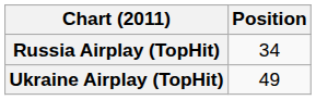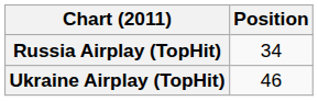 <table class="wikitable sortable plainrowheaders" style="text-align:center;">
 <tr>
 <th scope="col">Chart (2011)</th>
 <th scope="col">Position</th>
 </tr>
 <tr>
 <th scope="row">Russia Airplay (TopHit)</th>
 <td>34</td>
 </tr>
 <tr>
 <th scope="row">Ukraine Airplay (TopHit)</th>
-<td>49</td>
+<td>46</td>
 </tr>
 </table>
